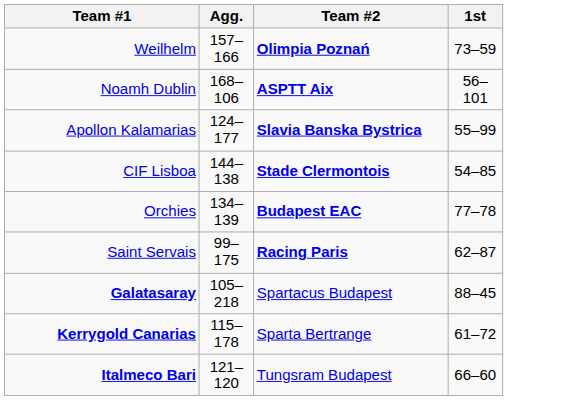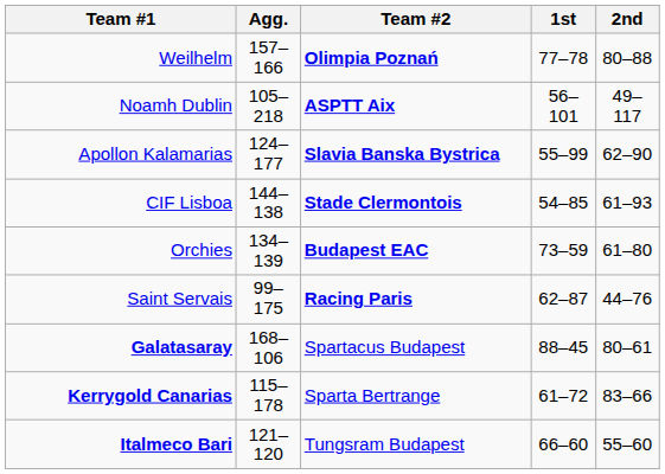 <table class=wikitable style="text-align:center">
 <tr>
 <th width=200>Team #1</th>
 <th width=50>Agg.</th>
 <th width=200>Team #2</th>
 <th width=50>1st</th>
+<th width=50>2nd</th>
 </tr>
 <tr>
 <td align=right><a href='#'>Weilhelm</a> </td>
 <td>157–166</td>
 <td align=left> <strong><a href='#'>Olimpia Poznań</a></strong></td>
-<td align=center>73–59</td>
+<td align=center>77–78</td>
+<td align=center>80–88</td>
 </tr>
 <tr>
 <td align=right><a href='#'>Noamh Dublin</a> </td>
-<td>168–106</td>
+<td>105–218</td>
 <td align=left> <strong><a href='#'>ASPTT Aix</a></strong></td>
 <td align=center>56–101</td>
+<td align=center>49–117</td>
 </tr>
 <tr>
 <td align=right><a href='#'>Apollon Kalamarias</a> </td>
 <td>124–177</td>
 <td align=left> <strong><a href='#'>Slavia Banska Bystrica</a></strong></td>
 <td align=center>55–99</td>
+<td align=center>62–90</td>
 </tr>
 <tr>
 <td align=right><a href='#'>CIF Lisboa</a> </td>
 <td>144–138</td>
 <td align=left> <strong><a href='#'>Stade Clermontois</a></strong></td>
 <td align=center>54–85</td>
+<td align=center>61–93</td>
 </tr>
 <tr>
 <td align=right><a href='#'>Orchies</a> </td>
 <td>134–139</td>
 <td align=left> <strong><a href='#'>Budapest EAC</a></strong></td>
-<td align=center>77–78</td>
+<td align=center>73–59</td>
+<td align=center>61–80</td>
 </tr>
 <tr>
 <td align=right><a href='#'>Saint Servais</a> </td>
 <td>99–175</td>
 <td align=left> <strong><a href='#'>Racing Paris</a></strong></td>
 <td align=center>62–87</td>
+<td align=center>44–76</td>
 </tr>
 <tr>
 <td align=right><strong><a href='#'>Galatasaray</a></strong> </td>
-<td>105–218</td>
+<td>168–106</td>
 <td align=left> <a href='#'>Spartacus Budapest</a></td>
 <td align=center>88–45</td>
+<td align=center>80–61</td>
 </tr>
 <tr>
 <td align=right><strong><a href='#'>Kerrygold Canarias</a></strong> </td>
 <td>115–178</td>
 <td align=left> <a href='#'>Sparta Bertrange</a></td>
 <td align=center>61–72</td>
+<td align=center>83–66</td>
 </tr>
 <tr>
 <td align=right><strong><a href='#'>Italmeco Bari</a></strong> </td>
 <td>121–120</td>
 <td align=left> <a href='#'>Tungsram Budapest</a></td>
 <td align=center>66–60</td>
+<td align=center>55–60</td>
 </tr>
 </table>
